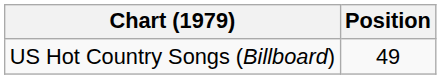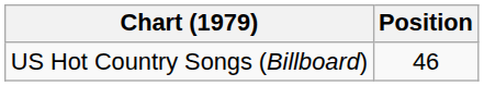 <table class="wikitable">
 <tr>
 <th>Chart (1979)</th>
 <th>Position</th>
 </tr>
 <tr>
 <td>US Hot Country Songs (<em>Billboard</em>)</td>
-<td align="center">49</td>
+<td align="center">46</td>
 </tr>
 </table>
